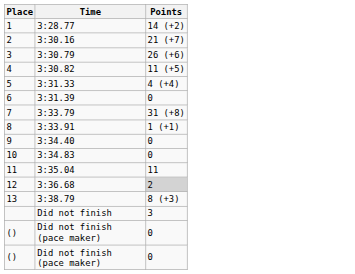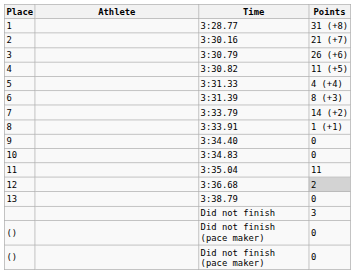 <table class="wikitable sortable">
 <tr>
 <th>Place</th>
+<th style="width:18em">Athlete</th>
 <th style="width:12em">Time</th>
 <th>Points</th>
 </tr>
 <tr>
 <td>1</td>
+<td></td>
 <td>3:28.77  </td>
-<td>14 (+2)</td>
+<td>31 (+8)</td>
 </tr>
 <tr>
 <td>2</td>
+<td></td>
 <td>3:30.16 </td>
 <td>21 (+7)</td>
 </tr>
 <tr>
 <td>3</td>
+<td></td>
 <td>3:30.79</td>
 <td>26 (+6)</td>
 </tr>
 <tr>
 <td>4</td>
+<td></td>
 <td>3:30.82</td>
 <td>11 (+5)</td>
 </tr>
 <tr>
 <td>5</td>
+<td></td>
 <td>3:31.33  </td>
 <td>4 (+4)</td>
 </tr>
 <tr>
 <td>6</td>
+<td></td>
 <td>3:31.39 </td>
-<td>0</td>
+<td>8 (+3)</td>
 </tr>
 <tr>
 <td>7</td>
+<td></td>
 <td>3:33.79</td>
-<td>31 (+8)</td>
+<td>14 (+2)</td>
 </tr>
 <tr>
 <td>8</td>
+<td></td>
 <td>3:33.91 </td>
 <td>1 (+1)</td>
 </tr>
 <tr>
 <td>9</td>
+<td></td>
 <td>3:34.40</td>
 <td>0</td>
 </tr>
 <tr>
 <td>10</td>
+<td></td>
 <td>3:34.83 </td>
 <td>0</td>
 </tr>
 <tr>
 <td>11</td>
+<td></td>
 <td>3:35.04</td>
 <td>11</td>
 </tr>
 <tr>
 <td>12</td>
+<td></td>
 <td>3:36.68</td>
 <td style="background: lightgrey;">2</td>
 </tr>
 <tr>
 <td>13</td>
+<td></td>
 <td>3:38.79</td>
-<td>8 (+3)</td>
+<td>0</td>
 </tr>
 <tr>
 <td data-sort-value=14></td>
+<td></td>
 <td>Did not finish</td>
 <td>3</td>
 </tr>
 <tr>
 <td data-sort-value=15> ()</td>
+<td></td>
 <td>Did not finish (pace maker)</td>
 <td>0</td>
 </tr>
 <tr>
 <td data-sort-value=15> ()</td>
+<td></td>
 <td>Did not finish (pace maker)</td>
 <td>0</td>
 </tr>
 </table>
